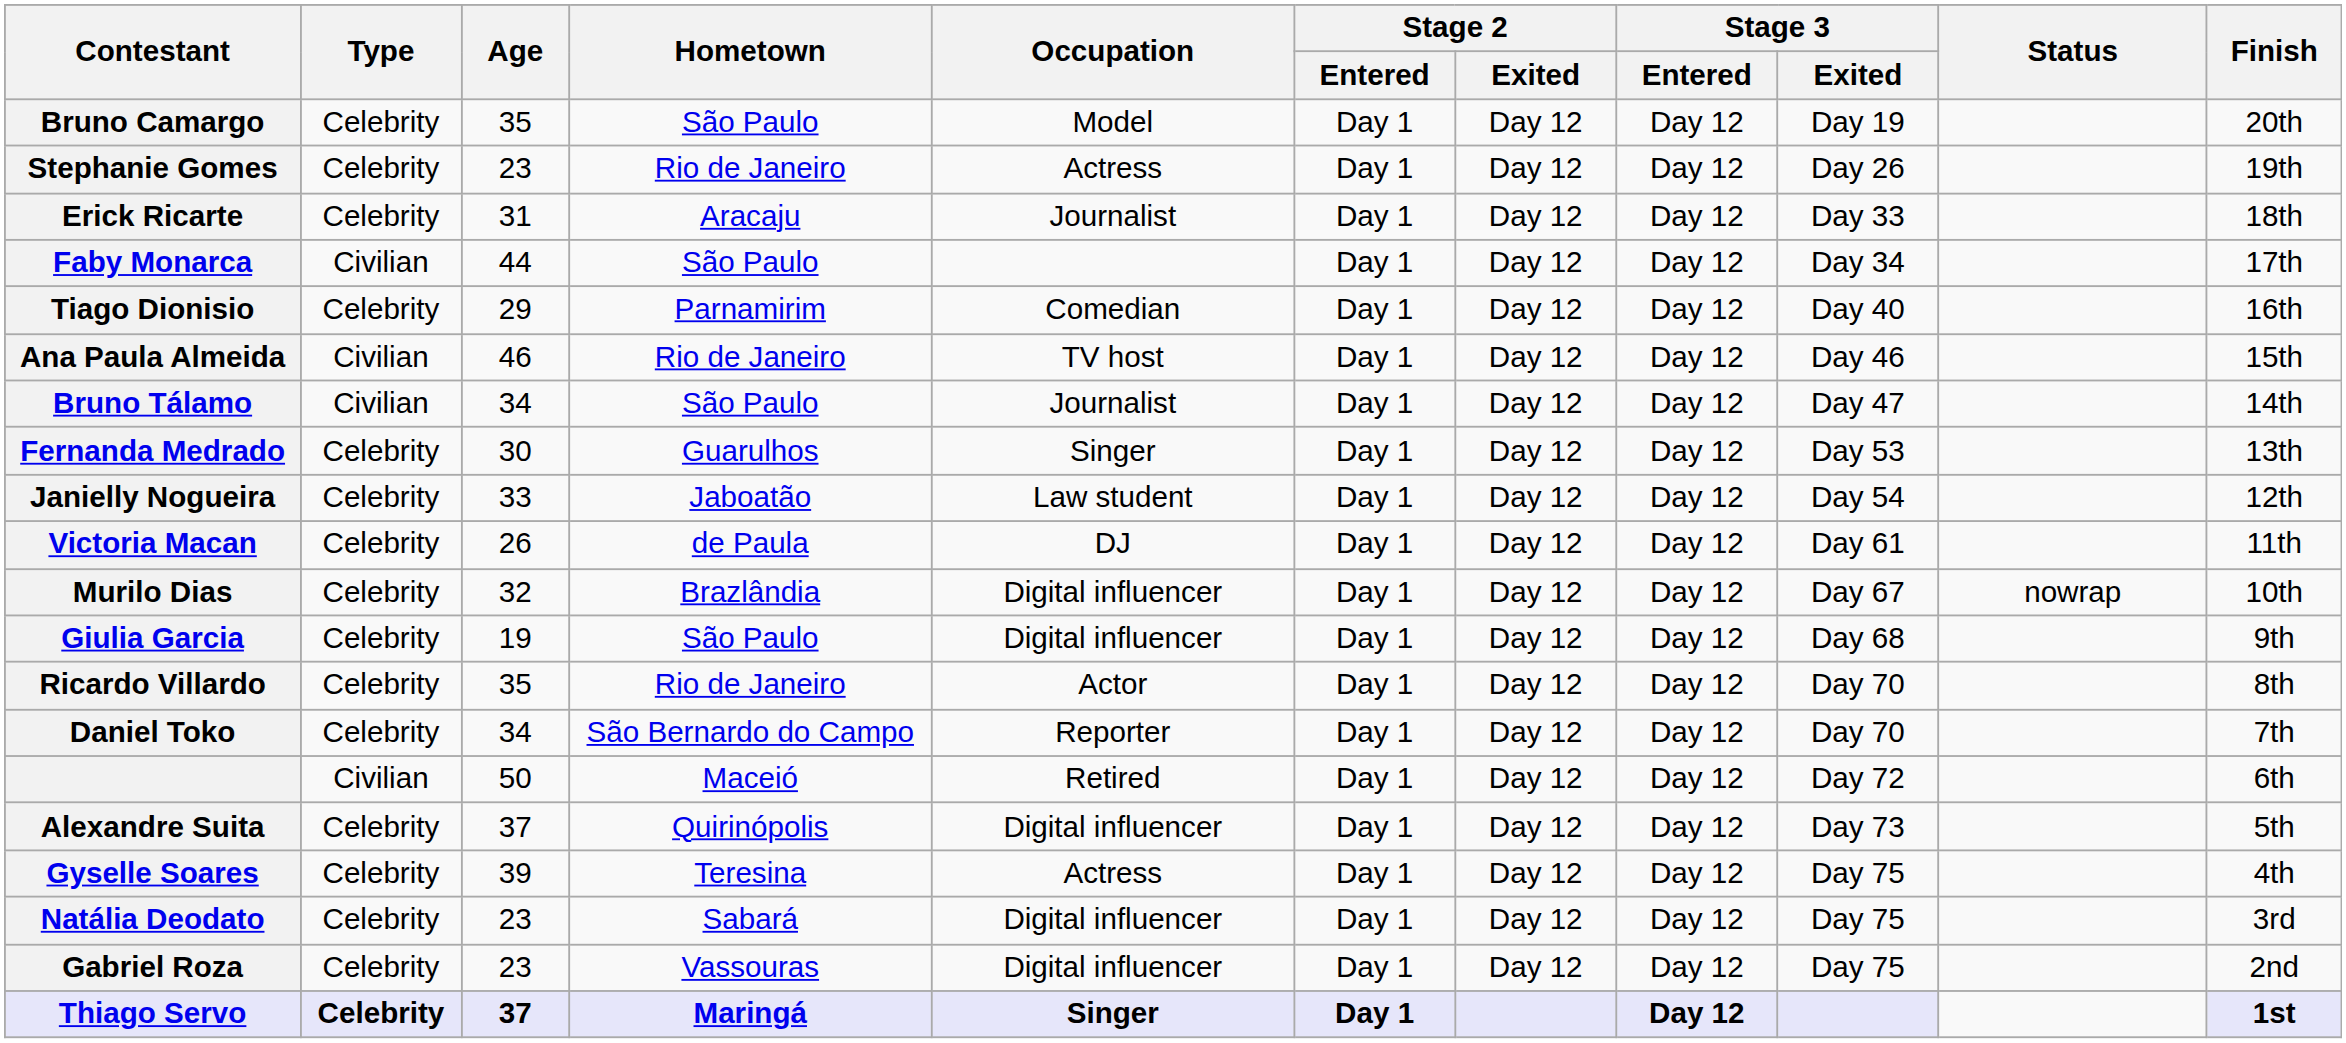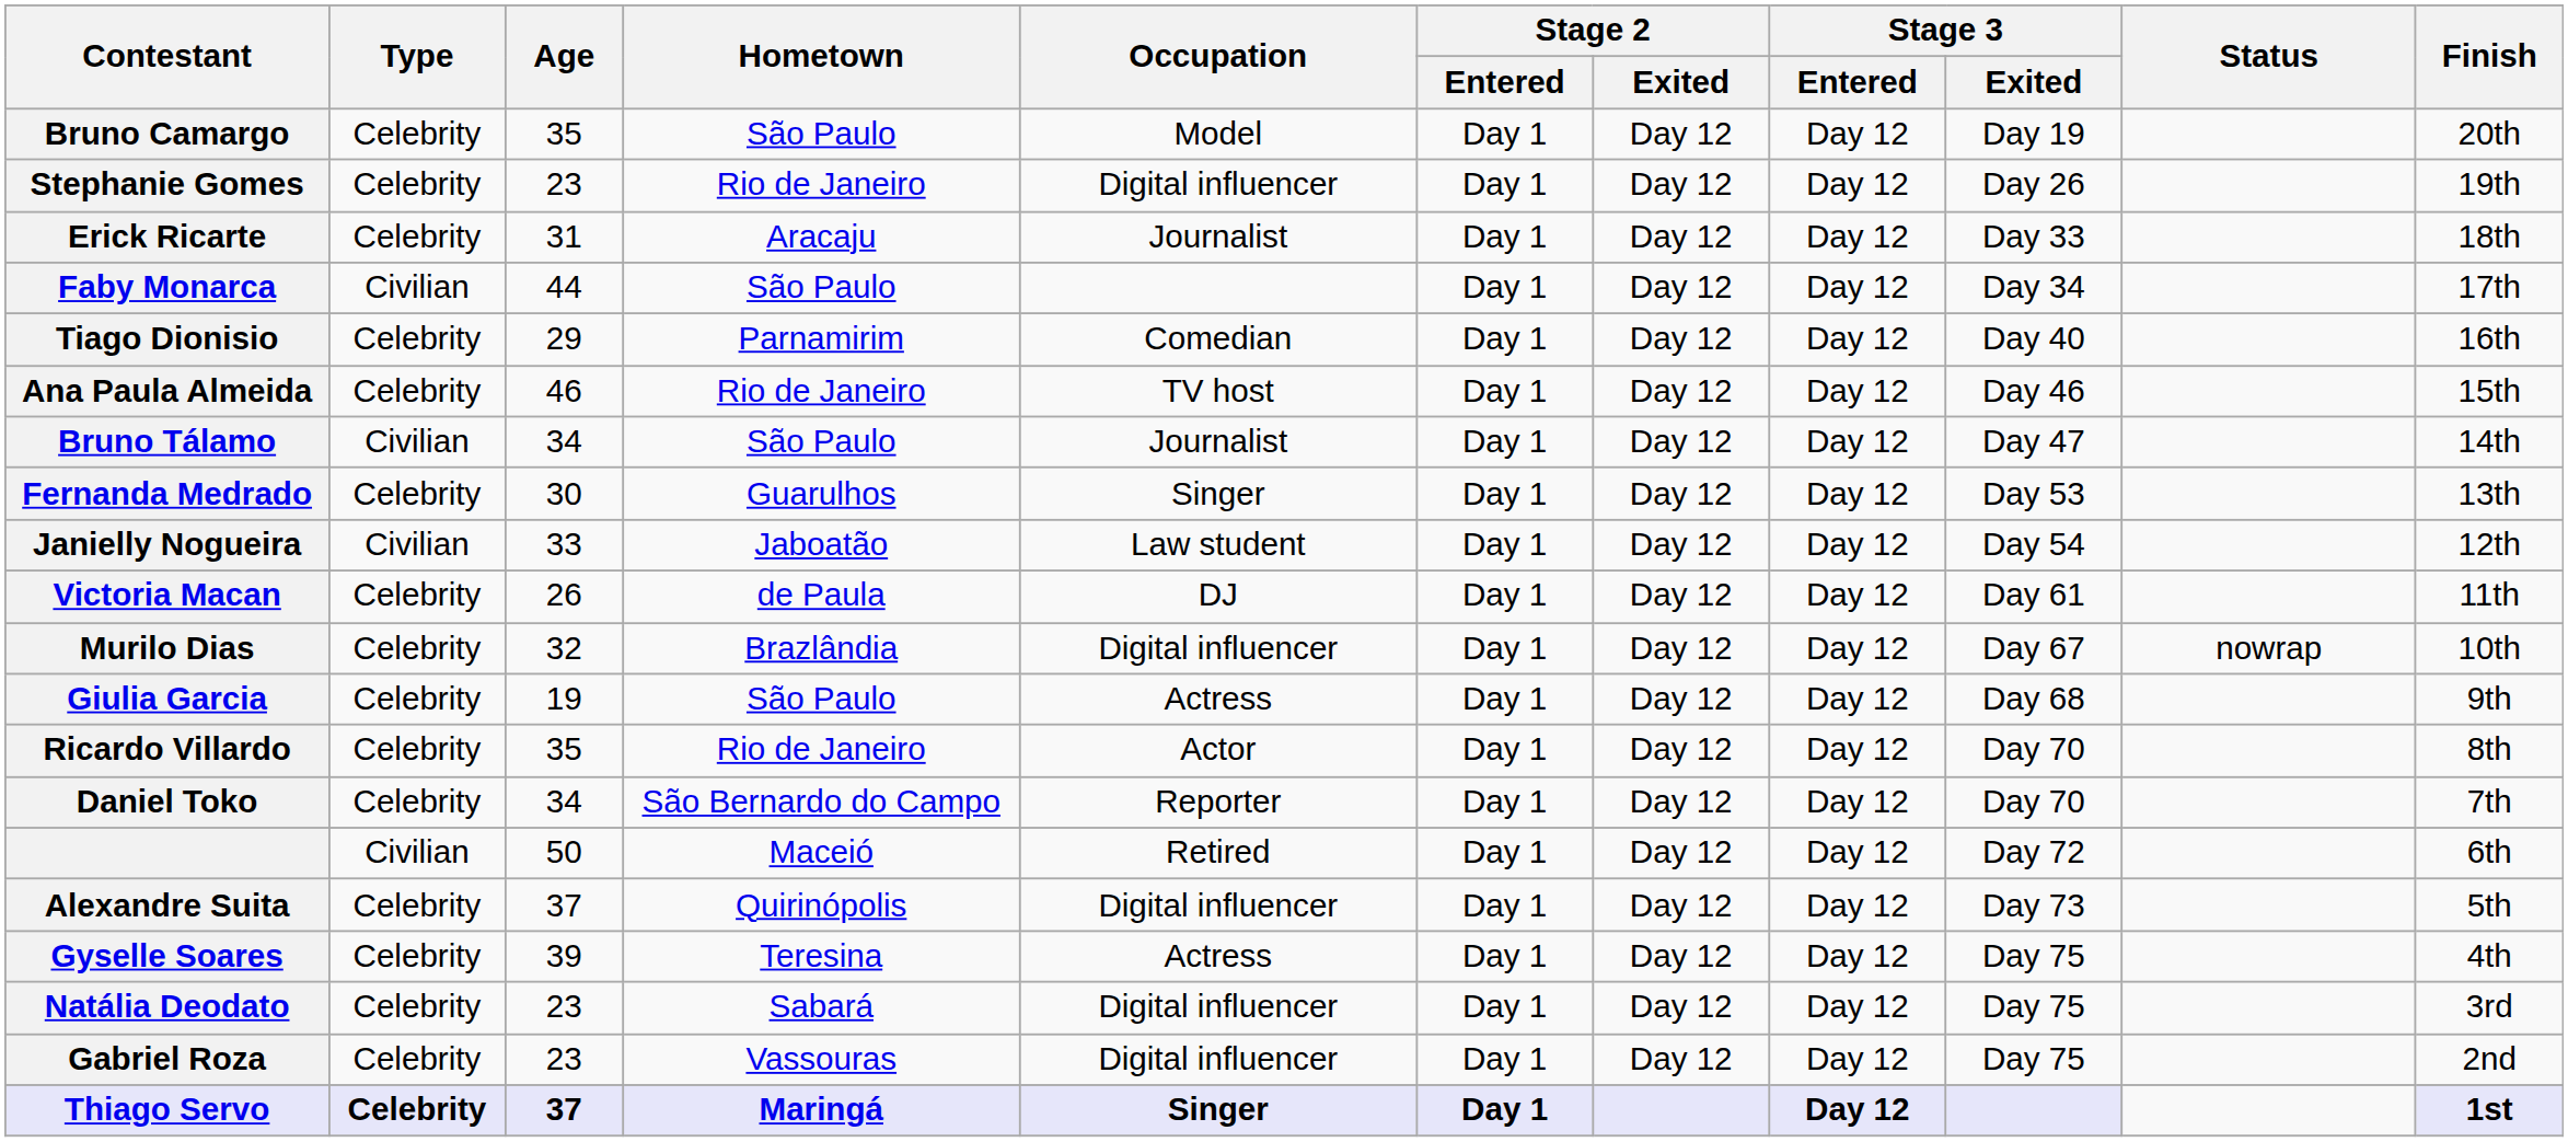 <table class="wikitable" style="width:100%; text-align:center;">
 <tr>
 <th scope="col" rowspan="2" width="11.0%">Contestant</th>
 <th scope="col" rowspan="2" width="06.0%">Type</th>
 <th scope="col" rowspan="2" width="04.0%">Age</th>
 <th scope="col" rowspan="2" width="13.5%">Hometown</th>
 <th scope="col" rowspan="2" width="13.5%">Occupation</th>
 <th scope="col" colspan="2" width="12.0%">Stage 2</th>
 <th scope="col" colspan="2" width="12.0%">Stage 3</th>
 <th scope="col" rowspan="2" width="10.0%">Status</th>
 <th scope="col" rowspan="2" width="05.0%">Finish</th>
 </tr>
 <tr>
 <th width="6%">Entered</th>
 <th width="6%">Exited</th>
 <th width="6%">Entered</th>
 <th width="6%">Exited</th>
 </tr>
 <tr>
 <th>Bruno Camargo</th>
 <td>Celebrity</td>
 <td>35</td>
 <td><a href='#'>São Paulo</a></td>
 <td>Model</td>
 <td>Day 1</td>
 <td nowrap>Day 12</td>
 <td>Day 12</td>
 <td nowrap>Day 19</td>
 <td></td>
 <td>20th</td>
 </tr>
 <tr>
 <th>Stephanie Gomes</th>
 <td>Celebrity</td>
 <td>23</td>
 <td><a href='#'>Rio de Janeiro</a></td>
-<td>Actress</td>
+<td>Digital influencer</td>
 <td>Day 1</td>
 <td>Day 12</td>
 <td>Day 12</td>
 <td>Day 26</td>
 <td></td>
 <td>19th</td>
 </tr>
 <tr>
 <th>Erick Ricarte</th>
 <td>Celebrity</td>
 <td>31</td>
 <td><a href='#'>Aracaju</a></td>
 <td>Journalist</td>
 <td>Day 1</td>
 <td>Day 12</td>
 <td>Day 12</td>
 <td>Day 33</td>
 <td></td>
 <td>18th</td>
 </tr>
 <tr>
 <th><a href='#'>Faby Monarca</a></th>
 <td>Civilian</td>
 <td>44</td>
 <td><a href='#'>São Paulo</a></td>
 <td></td>
 <td>Day 1</td>
 <td>Day 12</td>
 <td>Day 12</td>
 <td>Day 34</td>
 <td></td>
 <td>17th</td>
 </tr>
 <tr>
 <th>Tiago Dionisio</th>
 <td>Celebrity</td>
 <td>29</td>
 <td><a href='#'>Parnamirim</a></td>
 <td>Comedian</td>
 <td>Day 1</td>
 <td>Day 12</td>
 <td>Day 12</td>
 <td>Day 40</td>
 <td></td>
 <td>16th</td>
 </tr>
 <tr>
 <th>Ana Paula Almeida</th>
-<td>Civilian</td>
+<td>Celebrity</td>
 <td>46</td>
 <td><a href='#'>Rio de Janeiro</a></td>
 <td>TV host</td>
 <td>Day 1</td>
 <td>Day 12</td>
 <td>Day 12</td>
 <td>Day 46</td>
 <td></td>
 <td>15th</td>
 </tr>
 <tr>
 <th><a href='#'>Bruno Tálamo</a></th>
 <td>Civilian</td>
 <td>34</td>
 <td><a href='#'>São Paulo</a></td>
 <td>Journalist</td>
 <td>Day 1</td>
 <td>Day 12</td>
 <td>Day 12</td>
 <td>Day 47</td>
 <td></td>
 <td>14th</td>
 </tr>
 <tr>
 <th><a href='#'>Fernanda Medrado</a></th>
 <td>Celebrity</td>
 <td>30</td>
 <td><a href='#'>Guarulhos</a></td>
 <td>Singer</td>
 <td>Day 1</td>
 <td>Day 12</td>
 <td>Day 12</td>
 <td>Day 53</td>
 <td></td>
 <td>13th</td>
 </tr>
 <tr>
 <th>Janielly Nogueira</th>
-<td>Celebrity</td>
+<td>Civilian</td>
 <td>33</td>
 <td><a href='#'>Jaboatão</a></td>
 <td>Law student</td>
 <td>Day 1</td>
 <td>Day 12</td>
 <td>Day 12</td>
 <td>Day 54</td>
 <td></td>
 <td>12th</td>
 </tr>
 <tr>
 <th><a href='#'>Victoria Macan</a></th>
 <td>Celebrity</td>
 <td>26</td>
 <td><a href='#'> de Paula</a></td>
 <td>DJ</td>
 <td>Day 1</td>
 <td>Day 12</td>
 <td>Day 12</td>
 <td>Day 61</td>
 <td></td>
 <td>11th</td>
 </tr>
 <tr>
 <th>Murilo Dias</th>
 <td>Celebrity</td>
 <td>32</td>
 <td><a href='#'>Brazlândia</a></td>
 <td>Digital influencer</td>
 <td>Day 1</td>
 <td>Day 12</td>
 <td>Day 12</td>
 <td>Day 67</td>
 <td>nowrap </td>
 <td>10th</td>
 </tr>
 <tr>
 <th><a href='#'>Giulia Garcia</a></th>
 <td>Celebrity</td>
 <td>19</td>
 <td><a href='#'>São Paulo</a></td>
-<td>Digital influencer</td>
+<td>Actress</td>
 <td>Day 1</td>
 <td>Day 12</td>
 <td>Day 12</td>
 <td>Day 68</td>
 <td></td>
 <td>9th</td>
 </tr>
 <tr>
 <th>Ricardo Villardo</th>
 <td>Celebrity</td>
 <td>35</td>
 <td><a href='#'>Rio de Janeiro</a></td>
 <td>Actor</td>
 <td>Day 1</td>
 <td>Day 12</td>
 <td>Day 12</td>
 <td>Day 70</td>
 <td></td>
 <td>8th</td>
 </tr>
 <tr>
 <th>Daniel Toko</th>
 <td>Celebrity</td>
 <td>34</td>
 <td><a href='#'>São Bernardo do Campo</a></td>
 <td>Reporter</td>
 <td>Day 1</td>
 <td>Day 12</td>
 <td>Day 12</td>
 <td>Day 70</td>
 <td></td>
 <td>7th</td>
 </tr>
 <tr>
 <th></th>
 <td>Civilian</td>
 <td>50</td>
 <td><a href='#'>Maceió</a></td>
 <td>Retired</td>
 <td>Day 1</td>
 <td>Day 12</td>
 <td>Day 12</td>
 <td>Day 72</td>
 <td></td>
 <td>6th</td>
 </tr>
 <tr>
 <th>Alexandre Suita</th>
 <td>Celebrity</td>
 <td>37</td>
 <td><a href='#'>Quirinópolis</a></td>
 <td>Digital influencer</td>
 <td>Day 1 </td>
 <td>Day 12</td>
 <td>Day 12</td>
 <td>Day 73</td>
 <td></td>
 <td>5th</td>
 </tr>
 <tr>
 <th><a href='#'>Gyselle Soares</a></th>
 <td>Celebrity</td>
 <td>39</td>
 <td><a href='#'>Teresina</a></td>
 <td>Actress</td>
 <td>Day 1</td>
 <td>Day 12</td>
 <td>Day 12</td>
 <td>Day 75</td>
 <td></td>
 <td>4th</td>
 </tr>
 <tr>
 <th><a href='#'>Natália Deodato</a></th>
 <td>Celebrity</td>
 <td>23</td>
 <td><a href='#'>Sabará</a></td>
 <td>Digital influencer</td>
 <td>Day 1</td>
 <td>Day 12</td>
 <td>Day 12</td>
 <td>Day 75</td>
 <td></td>
 <td>3rd</td>
 </tr>
 <tr>
 <th>Gabriel Roza</th>
 <td>Celebrity</td>
 <td>23</td>
 <td><a href='#'>Vassouras</a></td>
 <td>Digital influencer</td>
 <td>Day 1</td>
 <td>Day 12</td>
 <td>Day 12</td>
 <td>Day 75</td>
 <td><br></td>
 <td>2nd</td>
 </tr>
 <tr>
 <td bgcolor="E6E6FA"><strong><a href='#'>Thiago Servo</a></strong></td>
 <td bgcolor="E6E6FA"><strong>Celebrity</strong></td>
 <td bgcolor="E6E6FA"><strong>37</strong></td>
 <td bgcolor="E6E6FA"><strong><a href='#'>Maringá</a></strong></td>
 <td bgcolor="E6E6FA"><strong>Singer</strong></td>
 <td bgcolor="E6E6FA"><strong>Day 1</strong></td>
 <td bgcolor="E6E6FA"><strong></strong></td>
 <td bgcolor="E6E6FA"><strong>Day 12</strong></td>
 <td bgcolor="E6E6FA"><strong></strong></td>
 <td></td>
 <td bgcolor="E6E6FA"><strong>1st</strong></td>
 </tr>
 </table>
